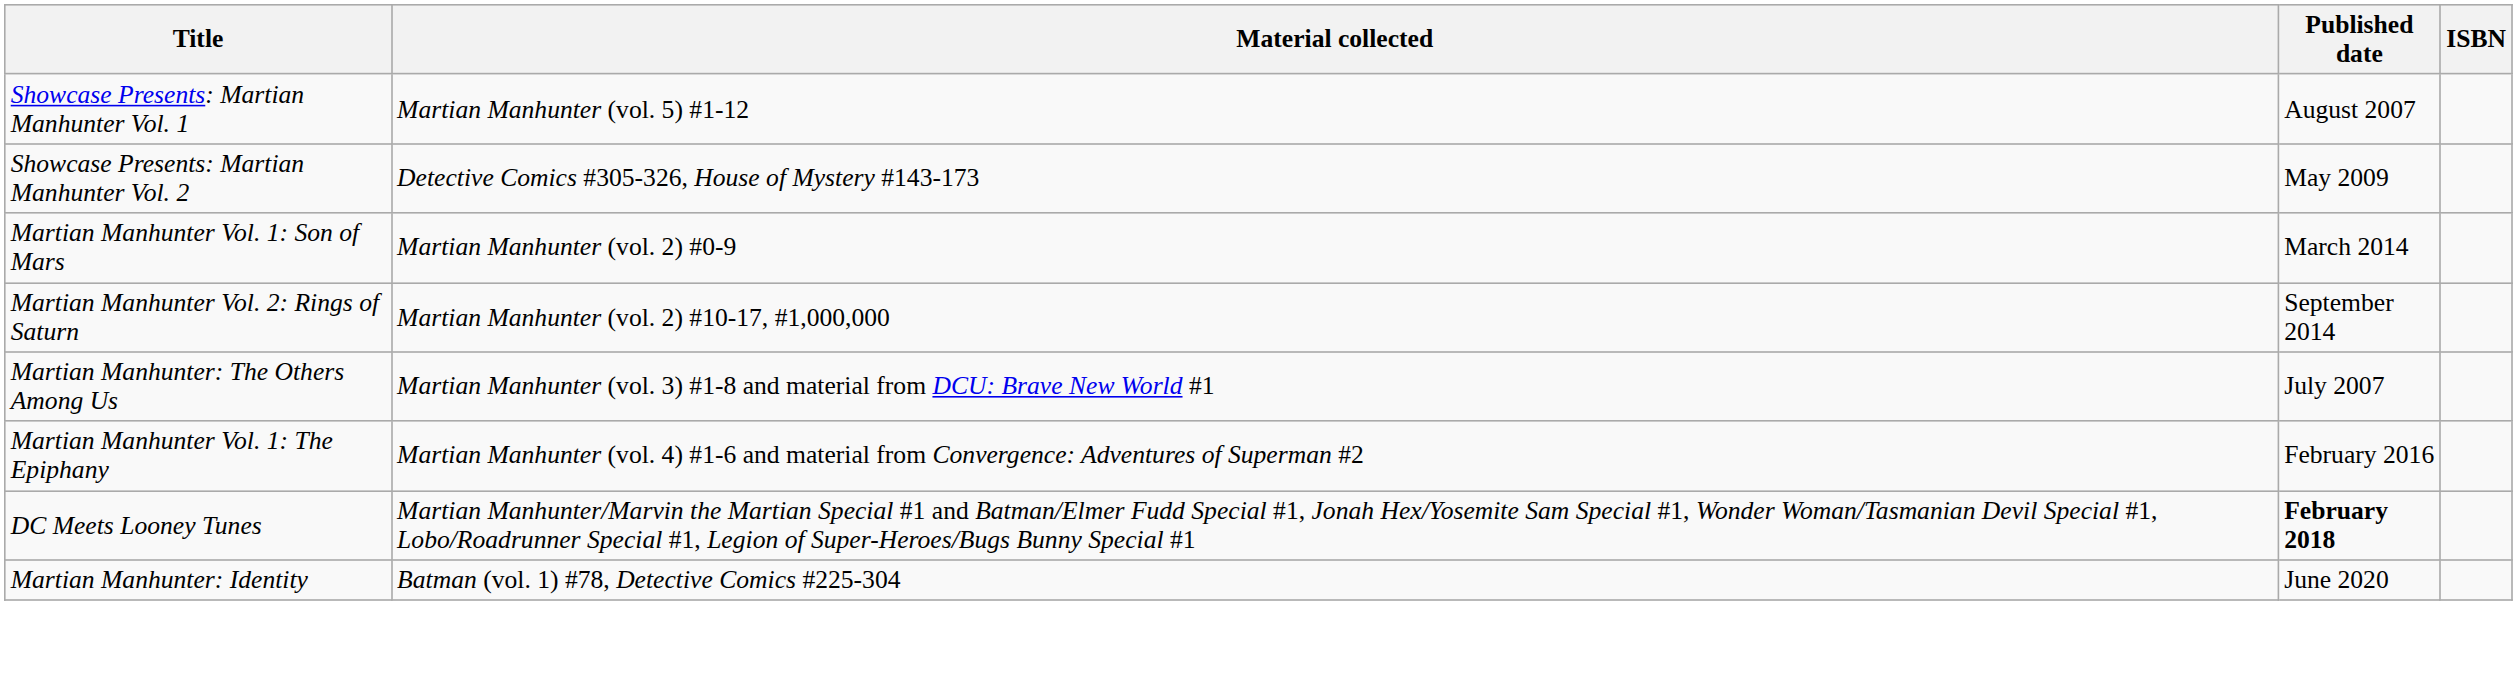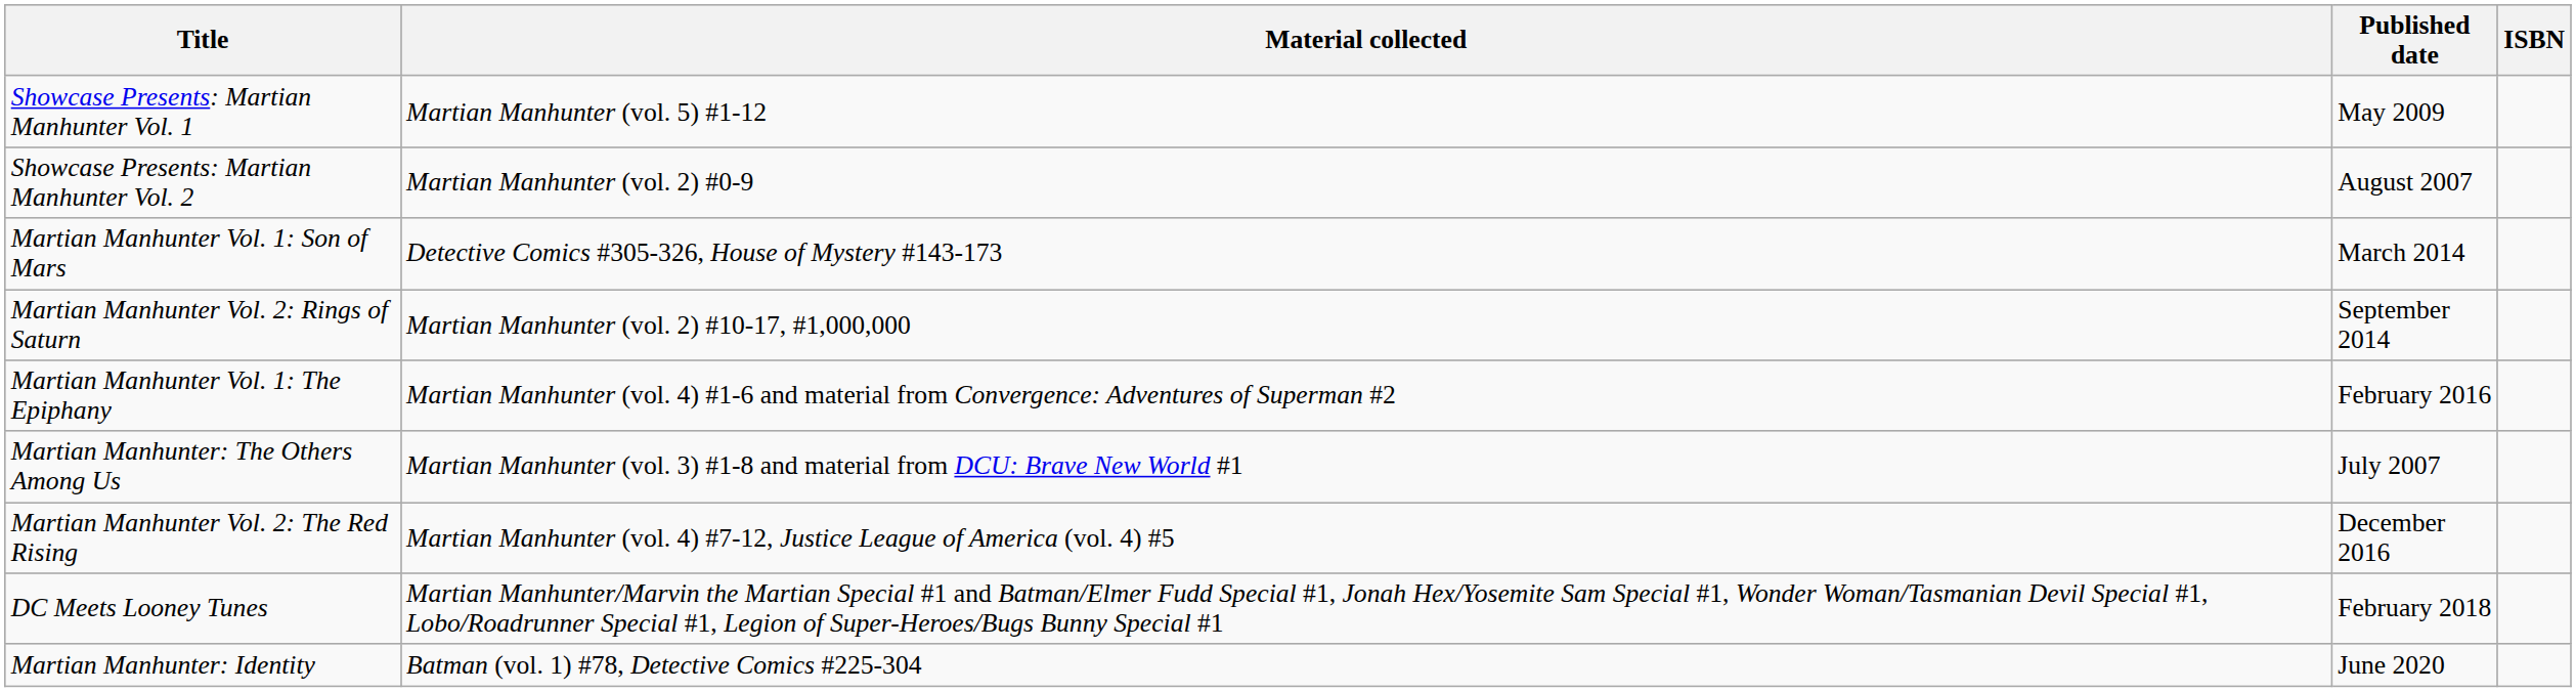 <table class="wikitable">
 <tr>
 <th>Title</th>
 <th>Material collected</th>
 <th>Published date</th>
 <th>ISBN</th>
 </tr>
 <tr>
 <td><em><a href='#'>Showcase Presents</a>: Martian Manhunter Vol. 1</em></td>
 <td><em>Martian Manhunter</em> (vol. 5) #1-12</td>
+<td>May 2009</td>
+<td></td>
+</tr>
+<tr>
+<td><em>Showcase Presents: Martian Manhunter Vol. 2</em></td>
+<td><em>Martian Manhunter</em> (vol. 2) #0-9</td>
 <td>August 2007</td>
 <td></td>
 </tr>
 <tr>
-<td><em>Showcase Presents: Martian Manhunter Vol. 2</em></td>
+<td><em>Martian Manhunter Vol. 1: Son of Mars</em></td>
 <td><em>Detective Comics</em> #305-326, <em>House of Mystery</em> #143-173</td>
-<td>May 2009</td>
-<td></td>
-</tr>
-<tr>
-<td><em>Martian Manhunter Vol. 1: Son of Mars</em></td>
-<td><em>Martian Manhunter</em> (vol. 2) #0-9</td>
 <td>March 2014</td>
 <td></td>
 </tr>
 <tr>
 <td><em>Martian Manhunter Vol. 2: Rings of Saturn</em></td>
 <td><em>Martian Manhunter</em> (vol. 2) #10-17, #1,000,000</td>
 <td>September 2014</td>
 <td></td>
 </tr>
 <tr>
+<td><em>Martian Manhunter</em> <em>Vol.</em> <em>1: The Epiphany</em></td>
+<td><em>Martian Manhunter</em> (vol. 4) #1-6 and material from <em>Convergence: Adventures of Superman</em> #2</td>
+<td>February 2016</td>
+<td></td>
+</tr>
+<tr>
 <td><em>Martian Manhunter: The Others Among Us</em></td>
 <td><em>Martian Manhunter</em> (vol. 3) #1-8 and material from <em><a href='#'>DCU: Brave New World</a></em> #1</td>
 <td>July 2007</td>
 <td></td>
 </tr>
 <tr>
-<td><em>Martian Manhunter</em> <em>Vol.</em> <em>1: The Epiphany</em></td>
-<td><em>Martian Manhunter</em> (vol. 4) #1-6 and material from <em>Convergence: Adventures of Superman</em> #2</td>
-<td>February 2016</td>
+<td><em>Martian Manhunter</em> <em>Vol.</em> <em>2: The Red Rising</em></td>
+<td><em>Martian Manhunter</em> (vol. 4) #7-12, <em>Justice League of America</em> (vol. 4) #5</td>
+<td>December 2016</td>
 <td></td>
 </tr>
 <tr>
 <td><em>DC Meets Looney Tunes</em></td>
 <td><em>Martian Manhunter/Marvin the Martian Special</em> #1 and <em>Batman/Elmer Fudd Special</em> #1, <em>Jonah Hex/Yosemite Sam Special</em> #1, <em>Wonder Woman/Tasmanian Devil Special</em> #1, <em>Lobo/Roadrunner Special</em> #1, <em>Legion of Super-Heroes/Bugs Bunny Special</em> #1</td>
-<td><strong>February 2018</strong></td>
+<td>February 2018</td>
 <td></td>
 </tr>
 <tr>
 <td><em>Martian Manhunter: Identity</em></td>
 <td><em>Batman</em> (vol. 1) #78, <em>Detective Comics</em> #225-304</td>
 <td>June 2020</td>
 <td></td>
 </tr>
 </table>
